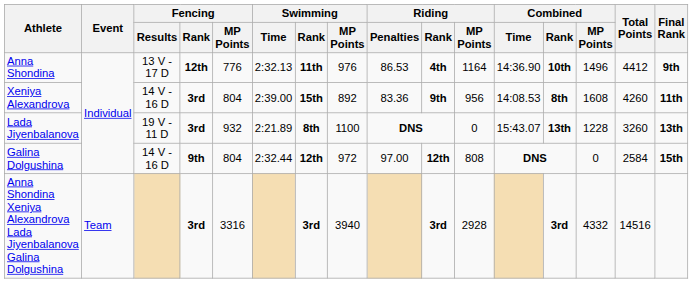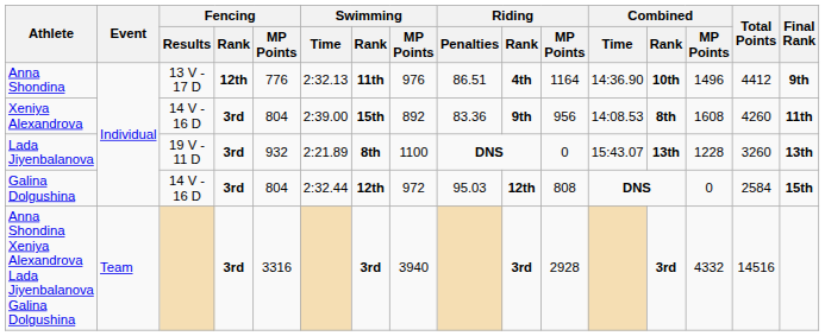 <table class="wikitable" border="1" style="font-size:90%">
 <tr>
 <th rowspan=2>Athlete</th>
 <th rowspan=2>Event</th>
 <th colspan=3>Fencing</th>
 <th colspan=3>Swimming</th>
 <th colspan=3>Riding</th>
 <th colspan=3>Combined</th>
 <th rowspan=2>Total Points</th>
 <th rowspan=2>Final Rank</th>
 </tr>
 <tr>
 <th>Results</th>
 <th>Rank</th>
 <th>MP Points</th>
 <th>Time</th>
 <th>Rank</th>
 <th>MP Points</th>
 <th>Penalties</th>
 <th>Rank</th>
 <th>MP Points</th>
 <th>Time</th>
 <th>Rank</th>
 <th>MP Points</th>
 </tr>
 <tr>
 <td><a href='#'>Anna Shondina</a></td>
 <td rowspan=4><a href='#'>Individual</a></td>
 <td align=center>13 V - 17 D</td>
 <td align=center><strong>12th</strong></td>
 <td align=center>776</td>
 <td align=center>2:32.13</td>
 <td align=center><strong>11th</strong></td>
 <td align=center>976</td>
-<td align=center>86.53</td>
+<td align=center>86.51</td>
 <td align=center><strong>4th</strong></td>
 <td align=center>1164</td>
 <td align=center>14:36.90</td>
 <td align=center><strong>10th</strong></td>
 <td align=center>1496</td>
 <td align=center>4412</td>
 <td align=center><strong>9th</strong></td>
 </tr>
 <tr>
 <td><a href='#'>Xeniya Alexandrova</a></td>
 <td align=center>14 V - 16 D</td>
 <td align=center><strong>3rd</strong></td>
 <td align=center>804</td>
 <td align=center>2:39.00</td>
 <td align=center><strong>15th</strong></td>
 <td align=center>892</td>
 <td align=center>83.36</td>
 <td align=center><strong>9th</strong></td>
 <td align=center>956</td>
 <td align=center>14:08.53</td>
 <td align=center><strong>8th</strong></td>
 <td align=center>1608</td>
 <td align=center>4260</td>
 <td align=center><strong>11th</strong></td>
 </tr>
 <tr>
 <td><a href='#'>Lada Jiyenbalanova</a></td>
 <td align=center>19 V - 11 D</td>
 <td align=center><strong>3rd</strong></td>
 <td align=center>932</td>
 <td align=center>2:21.89</td>
 <td align=center><strong>8th</strong></td>
 <td align=center>1100</td>
 <td align=center colspan=2><strong>DNS</strong></td>
 <td align=center>0</td>
 <td align=center>15:43.07</td>
 <td align=center><strong>13th</strong></td>
 <td align=center>1228</td>
 <td align=center>3260</td>
 <td align=center><strong>13th</strong></td>
 </tr>
 <tr>
 <td><a href='#'>Galina Dolgushina</a></td>
 <td align=center>14 V - 16 D</td>
-<td align=center><strong>9th</strong></td>
+<td align=center><strong>3rd</strong></td>
 <td align=center>804</td>
 <td align=center>2:32.44</td>
 <td align=center><strong>12th</strong></td>
 <td align=center>972</td>
-<td align=center>97.00</td>
+<td align=center>95.03</td>
 <td align=center><strong>12th</strong></td>
 <td align=center>808</td>
 <td align=center colspan=2><strong>DNS</strong></td>
 <td align=center>0</td>
 <td align=center>2584</td>
 <td align=center><strong>15th</strong></td>
 </tr>
 <tr>
 <td><a href='#'>Anna Shondina</a><br><a href='#'>Xeniya Alexandrova</a><br><a href='#'>Lada Jiyenbalanova</a><br><a href='#'>Galina Dolgushina</a></td>
 <td><a href='#'>Team</a></td>
 <td bgcolor=wheat></td>
 <td align=center><strong>3rd</strong></td>
 <td align=center>3316</td>
 <td bgcolor=wheat></td>
 <td align=center><strong>3rd</strong></td>
 <td align=center>3940</td>
 <td bgcolor=wheat></td>
 <td align=center><strong>3rd</strong></td>
 <td align=center>2928</td>
 <td bgcolor=wheat></td>
 <td align=center><strong>3rd</strong></td>
 <td align=center>4332</td>
 <td align=center>14516</td>
 <td align=center></td>
 </tr>
 </table>
